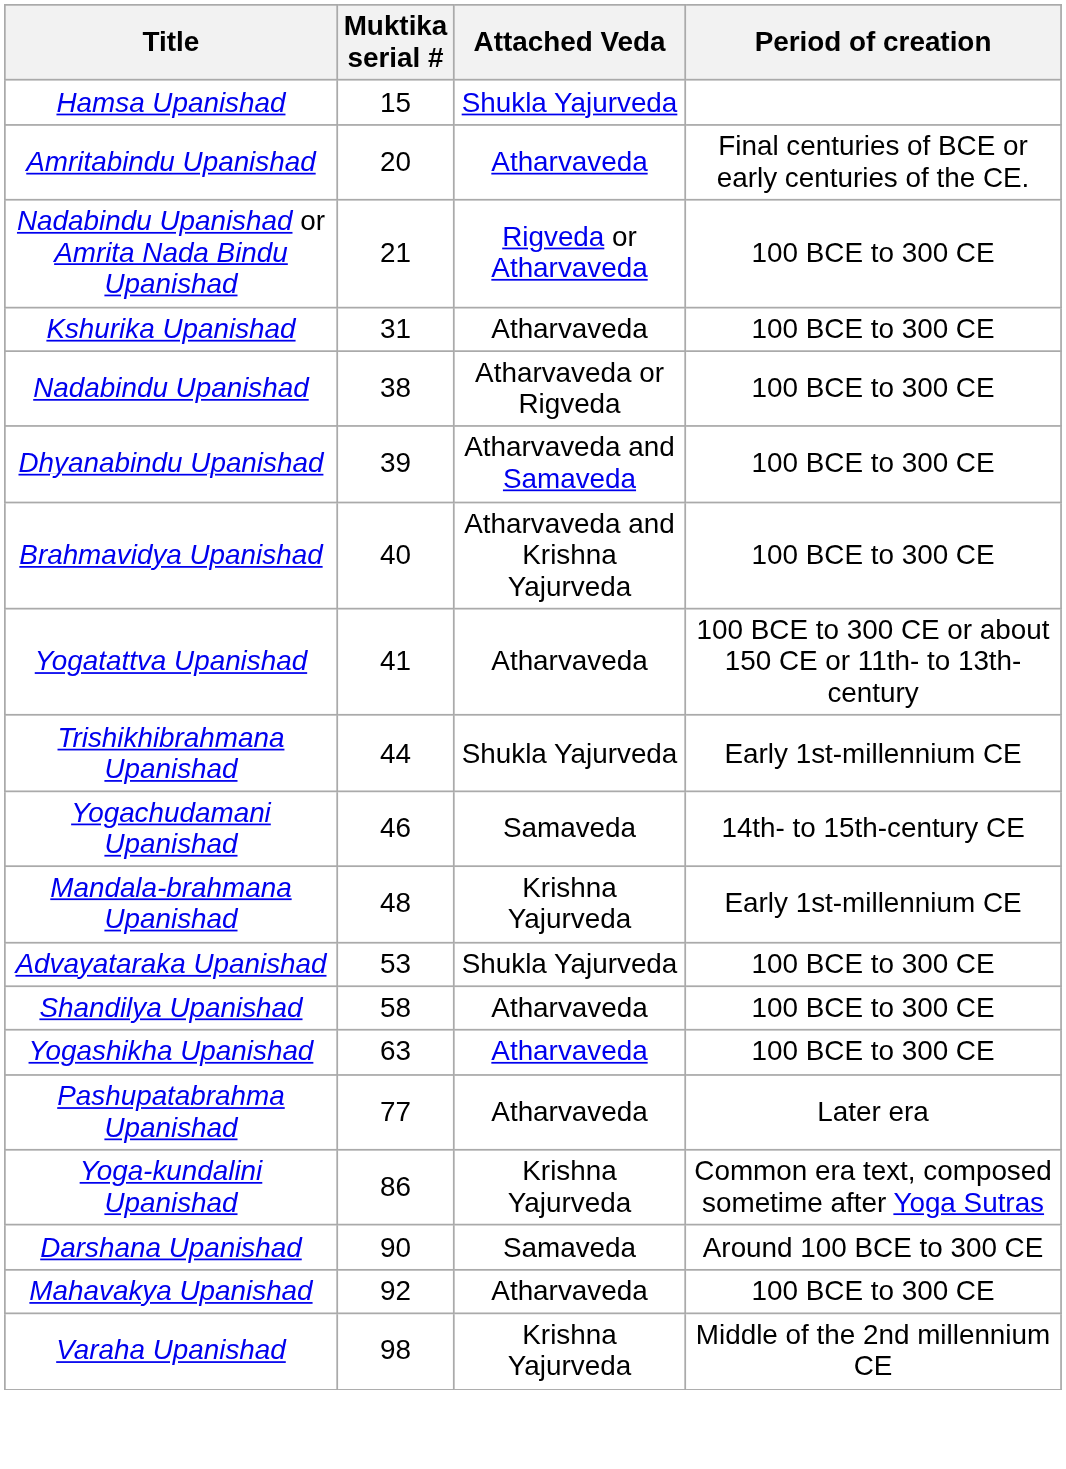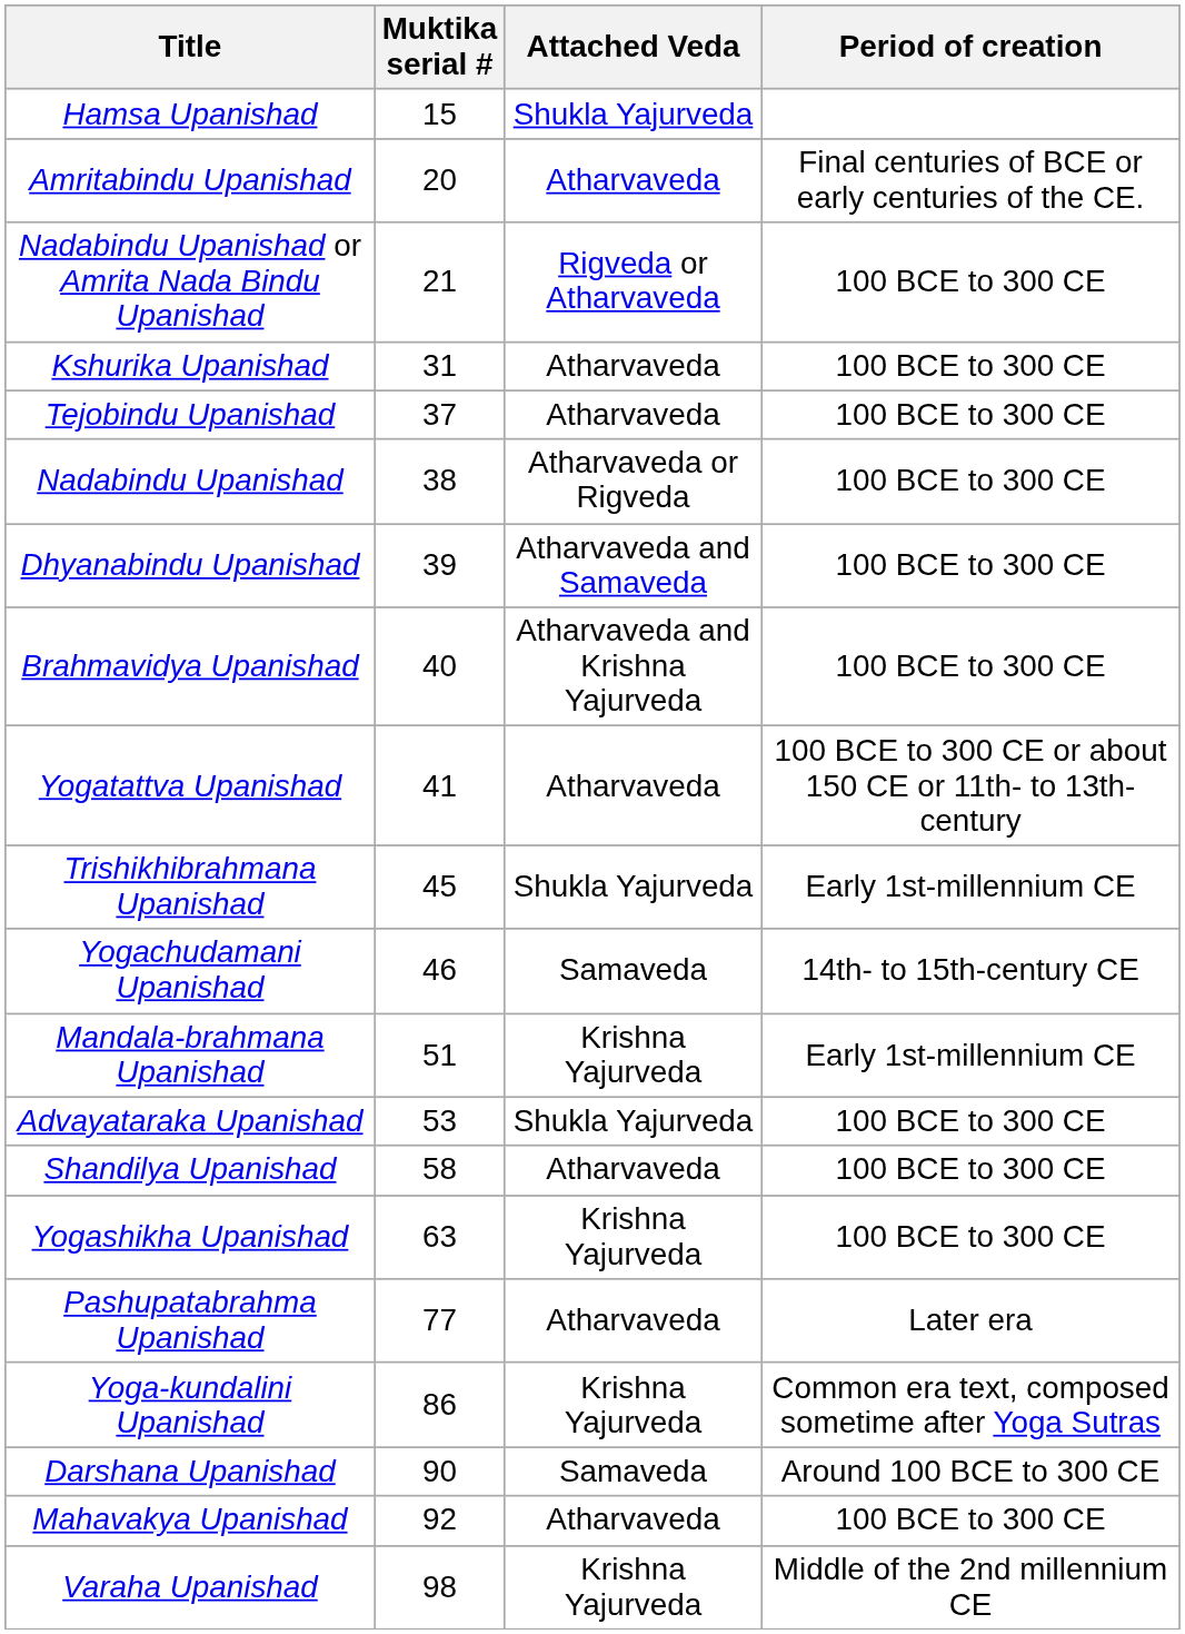 <table class="wikitable sortable" align=center style = " background: transparent; ">
 <tr style="text-align: center;">
 <th width=220px style="background"><strong>Title</strong></th>
 <th width=60px><strong>Muktika serial #</strong></th>
 <th width=150px><strong>Attached Veda</strong></th>
 <th width= 300px><strong>Period of creation</strong></th>
 </tr>
 <tr style="text-align: center;">
 <td width=120px><em><a href='#'>Hamsa Upanishad</a></em></td>
 <td>15</td>
 <td width=40px><a href='#'>Shukla Yajurveda</a></td>
 <td width= 200px></td>
 </tr>
 <tr style="text-align: center;">
 <td width=120px><em><a href='#'>Amritabindu Upanishad</a></em></td>
 <td>20</td>
 <td width=40px><a href='#'>Atharvaveda</a></td>
 <td width= 200px>Final centuries of BCE or early centuries of the CE.</td>
 </tr>
 <tr style="text-align: center;">
 <td width=120px><em><a href='#'>Nadabindu Upanishad</a></em> or <em><a href='#'>Amrita Nada Bindu Upanishad</a></em></td>
 <td>21</td>
 <td width=40px><a href='#'>Rigveda</a> or <a href='#'>Atharvaveda</a></td>
 <td width= 200px>100 BCE to 300 CE</td>
 </tr>
 <tr style="text-align: center;">
 <td width=120px><em><a href='#'>Kshurika Upanishad</a></em></td>
 <td>31</td>
 <td width=40px>Atharvaveda</td>
 <td width= 200px>100 BCE to 300 CE</td>
 </tr>
 <tr style="text-align: center;">
+<td width=120px><em><a href='#'>Tejobindu Upanishad</a></em></td>
+<td>37</td>
+<td width=40px>Atharvaveda</td>
+<td width= 200px>100 BCE to 300 CE</td>
+</tr>
+<tr style="text-align: center;">
 <td width=120px><em><a href='#'>Nadabindu Upanishad</a></em></td>
 <td>38</td>
 <td width=40px>Atharvaveda or Rigveda</td>
 <td width= 200px>100 BCE to 300 CE</td>
 </tr>
 <tr style="text-align: center;">
 <td width=120px><em><a href='#'>Dhyanabindu Upanishad </a></em></td>
 <td>39</td>
 <td width=40px>Atharvaveda and <a href='#'>Samaveda</a></td>
 <td width= 200px>100 BCE to 300 CE</td>
 </tr>
 <tr style="text-align: center;">
 <td width=120px><em><a href='#'>Brahmavidya Upanishad</a></em></td>
 <td>40</td>
 <td width=40px>Atharvaveda and Krishna Yajurveda</td>
 <td width=40px>100 BCE to 300 CE</td>
 </tr>
 <tr style="text-align: center;">
 <td width=120px><em><a href='#'>Yogatattva Upanishad</a></em></td>
 <td>41</td>
 <td width=40px>Atharvaveda</td>
 <td width=40px>100 BCE to 300 CE or about 150 CE or 11th- to 13th-century</td>
 </tr>
 <tr style="text-align: center;">
 <td width=120px><em><a href='#'>Trishikhibrahmana Upanishad</a></em></td>
-<td>44</td>
+<td>45</td>
 <td width=40px>Shukla Yajurveda</td>
 <td width= 200px>Early 1st-millennium CE</td>
 </tr>
 <tr style="text-align: center;">
 <td width=120px><em><a href='#'>Yogachudamani Upanishad</a></em></td>
 <td>46</td>
 <td width=40px>Samaveda</td>
 <td width= 200px>14th- to 15th-century CE</td>
 </tr>
 <tr style="text-align: center;">
 <td width=120px><em><a href='#'>Mandala-brahmana Upanishad</a></em></td>
-<td>48</td>
+<td>51</td>
 <td width=40px>Krishna Yajurveda</td>
 <td width= 200px>Early 1st-millennium CE</td>
 </tr>
 <tr style="text-align: center;">
 <td width=120px><em><a href='#'>Advayataraka Upanishad</a></em></td>
 <td>53</td>
 <td width=40px>Shukla Yajurveda</td>
 <td width= 200px>100 BCE to 300 CE</td>
 </tr>
 <tr style="text-align: center;">
 <td width=120px><em><a href='#'>Shandilya Upanishad</a></em></td>
 <td>58</td>
 <td width=40px>Atharvaveda</td>
 <td width= 200px>100 BCE to 300 CE</td>
 </tr>
 <tr style="text-align: center;">
 <td width=120px><em><a href='#'>Yogashikha Upanishad</a></em></td>
 <td>63</td>
-<td width=40px><a href='#'>Atharvaveda</a></td>
+<td width=40px>Krishna Yajurveda</td>
 <td width= 200px>100 BCE to 300 CE</td>
 </tr>
 <tr style="text-align: center;">
 <td width=120px><em><a href='#'>Pashupatabrahma Upanishad</a></em></td>
 <td>77</td>
 <td width=40px>Atharvaveda</td>
 <td width= 200px>Later era</td>
 </tr>
 <tr style="text-align: center;">
 <td width=120px><em><a href='#'>Yoga-kundalini Upanishad</a></em></td>
 <td>86</td>
 <td width=40px>Krishna Yajurveda</td>
 <td width= 200px>Common era text, composed sometime after <a href='#'>Yoga Sutras</a></td>
 </tr>
 <tr style="text-align: center;">
 <td width=120px><em><a href='#'>Darshana Upanishad</a></em></td>
 <td>90</td>
 <td width=40px>Samaveda</td>
 <td width= 200px>Around 100 BCE to 300 CE</td>
 </tr>
 <tr style="text-align: center;">
 <td width=120px><em><a href='#'>Mahavakya Upanishad</a></em></td>
 <td>92</td>
 <td width=40px>Atharvaveda</td>
 <td width= 200px>100 BCE to 300 CE</td>
 </tr>
 <tr style="text-align: center;">
 <td width=120px><em><a href='#'>Varaha Upanishad</a></em></td>
 <td>98</td>
 <td width=40px>Krishna Yajurveda</td>
 <td width= 200px>Middle of the 2nd millennium CE</td>
 </tr>
 </table>
